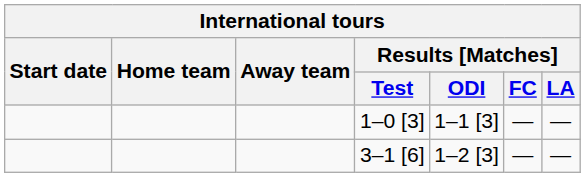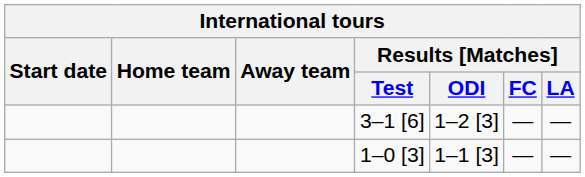 <table class="wikitable">
 <tr>
 <th colspan="7">International tours</th>
 </tr>
 <tr>
 <th rowspan="2">Start date</th>
 <th rowspan="2">Home team</th>
 <th rowspan="2">Away team</th>
 <th colspan="4">Results [Matches]</th>
 </tr>
 <tr>
 <th><a href='#'>Test</a></th>
 <th><a href='#'>ODI</a></th>
 <th><a href='#'>FC</a></th>
 <th><a href='#'>LA</a></th>
 </tr>
 <tr>
 <td><a href='#'></a></td>
 <td></td>
 <td></td>
-<td>1–0 [3]</td>
-<td>1–1 [3]</td>
+<td>3–1 [6]</td>
+<td>1–2 [3]</td>
 <td ; style="text-align:center">—</td>
 <td ; style="text-align:center">—</td>
 </tr>
 <tr>
 <td><a href='#'></a></td>
 <td></td>
 <td></td>
-<td>3–1 [6]</td>
-<td>1–2 [3]</td>
+<td>1–0 [3]</td>
+<td>1–1 [3]</td>
 <td ; style="text-align:center">—</td>
 <td ; style="text-align:center">—</td>
 </tr>
 </table>
